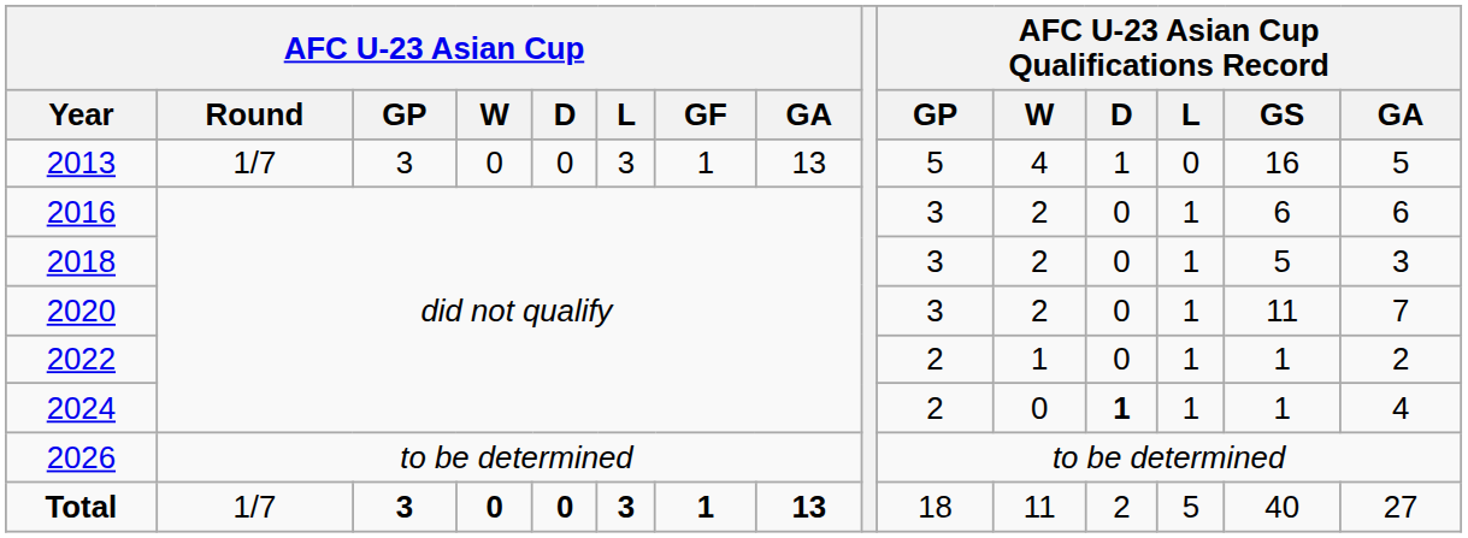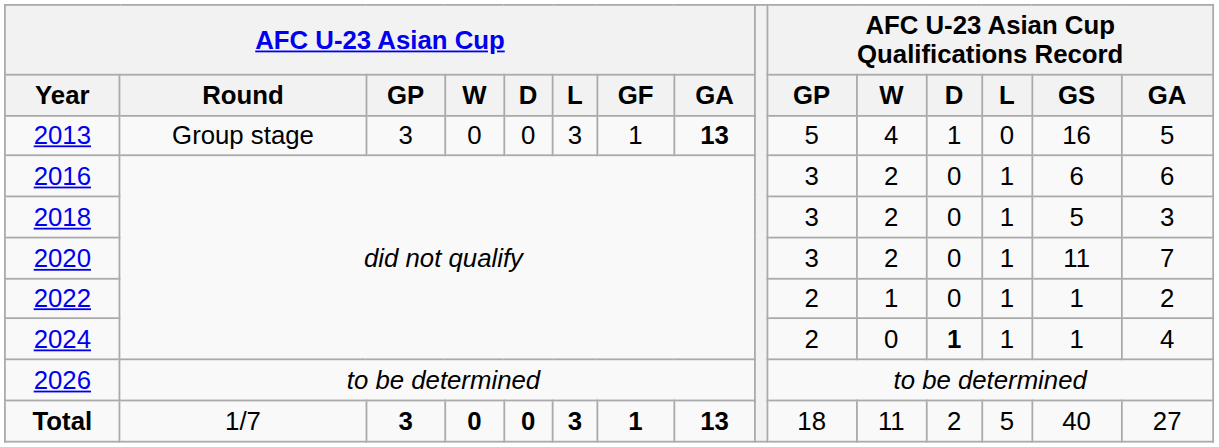 <table class="wikitable" style="text-align: center;font-size:90%;">
 <tr>
 <th colspan=8><a href='#'>AFC U-23 Asian Cup</a></th>
 <th width=1% rowspan=90></th>
 <th colspan=6>AFC U-23 Asian Cup <br> Qualifications Record</th>
 </tr>
 <tr>
 <th>Year</th>
 <th>Round</th>
 <th>GP</th>
 <th>W</th>
 <th>D</th>
 <th>L</th>
 <th>GF</th>
 <th>GA</th>
 <th>GP</th>
 <th>W</th>
 <th>D</th>
 <th>L</th>
 <th>GS</th>
 <th>GA</th>
 </tr>
 <tr>
 <td> <a href='#'>2013</a></td>
-<td>1/7</td>
+<td>Group stage</td>
 <td>3</td>
 <td>0</td>
 <td>0</td>
 <td>3</td>
 <td>1</td>
-<td>13</td>
+<td><strong>13</strong></td>
 <td>5</td>
 <td>4</td>
 <td>1</td>
 <td>0</td>
 <td>16</td>
 <td>5</td>
 </tr>
 <tr>
 <td> <a href='#'>2016</a></td>
 <td rowspan="5" colspan="8"><em>did not qualify</em></td>
 <td>3</td>
 <td>2</td>
 <td>0</td>
 <td>1</td>
 <td>6</td>
 <td>6</td>
 </tr>
 <tr>
 <td> <a href='#'>2018</a></td>
 <td>3</td>
 <td>2</td>
 <td>0</td>
 <td>1</td>
 <td>5</td>
 <td>3</td>
 </tr>
 <tr>
 <td> <a href='#'>2020</a></td>
 <td>3</td>
 <td>2</td>
 <td>0</td>
 <td>1</td>
 <td>11</td>
 <td>7</td>
 </tr>
 <tr>
 <td> <a href='#'>2022</a></td>
 <td>2</td>
 <td>1</td>
 <td>0</td>
 <td>1</td>
 <td>1</td>
 <td>2</td>
 </tr>
 <tr>
 <td> <a href='#'>2024</a></td>
 <td>2</td>
 <td>0</td>
 <td><strong>1</strong></td>
 <td>1</td>
 <td>1</td>
 <td>4</td>
 </tr>
 <tr>
 <td> <a href='#'>2026</a></td>
 <td rowspan="1" colspan="8"><em>to be determined</em></td>
 <td rowspan="1" colspan="8"><em>to be determined</em></td>
 </tr>
 <tr>
 <td><strong>Total</strong></td>
 <td>1/7</td>
 <td><strong>3</strong></td>
 <td><strong>0</strong></td>
 <td><strong>0</strong></td>
 <td><strong>3</strong></td>
 <td><strong>1</strong></td>
 <td><strong>13</strong></td>
 <td>18</td>
 <td>11</td>
 <td>2</td>
 <td>5</td>
 <td>40</td>
 <td>27</td>
 </tr>
 </table>
